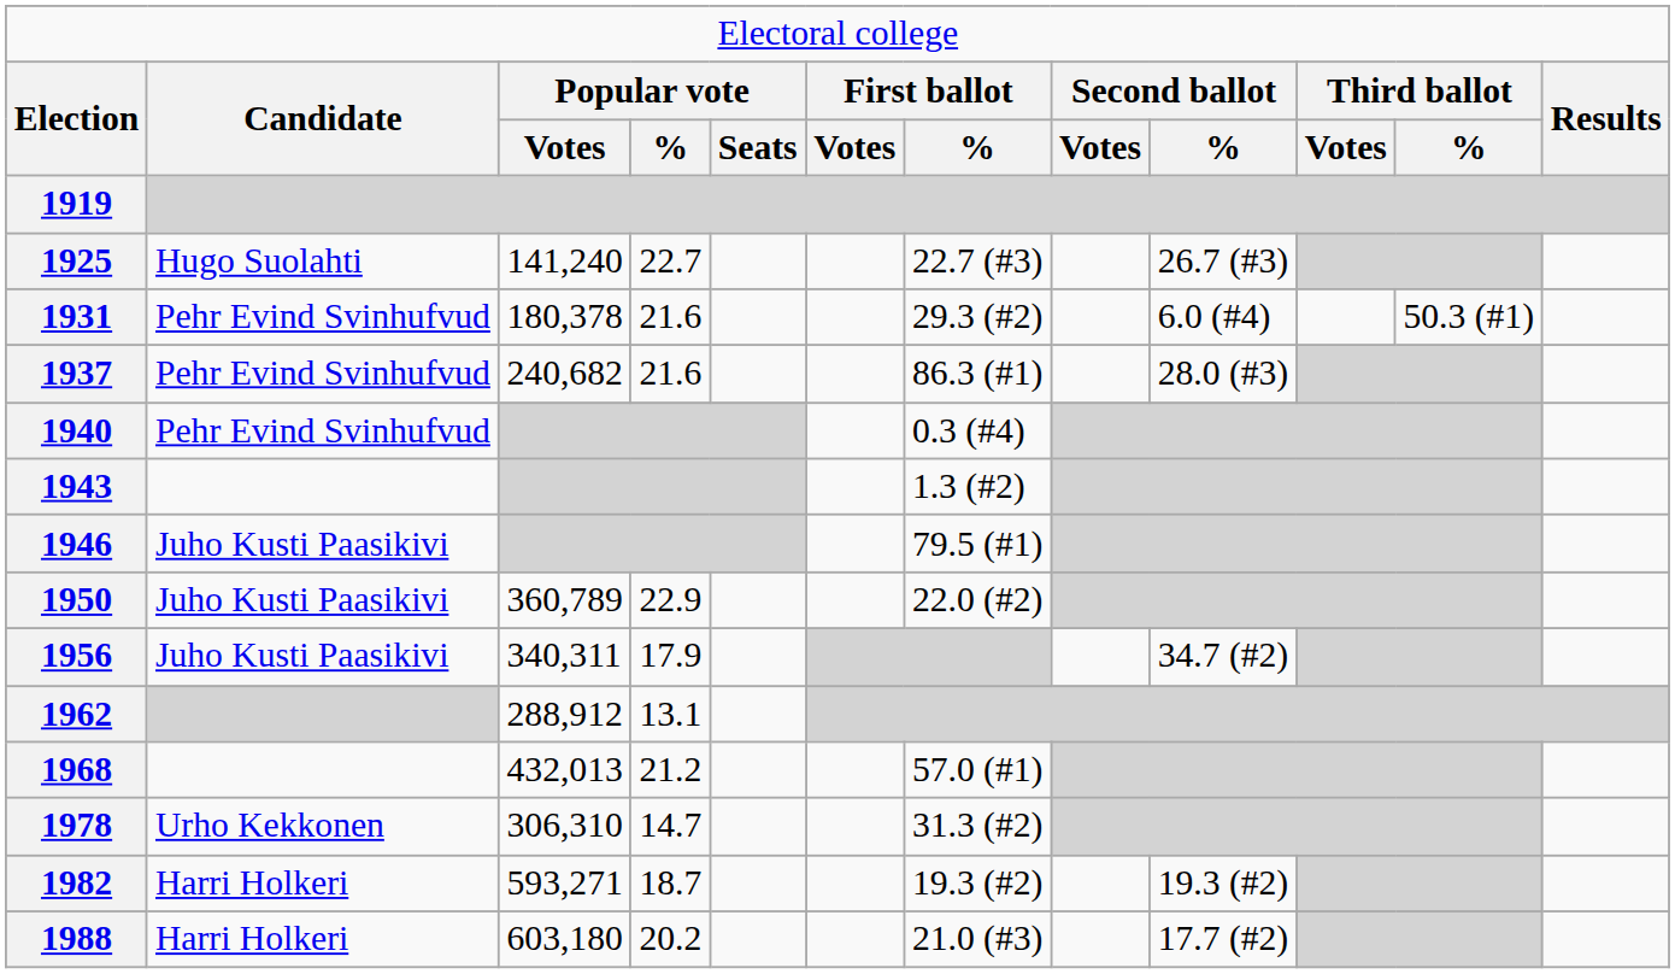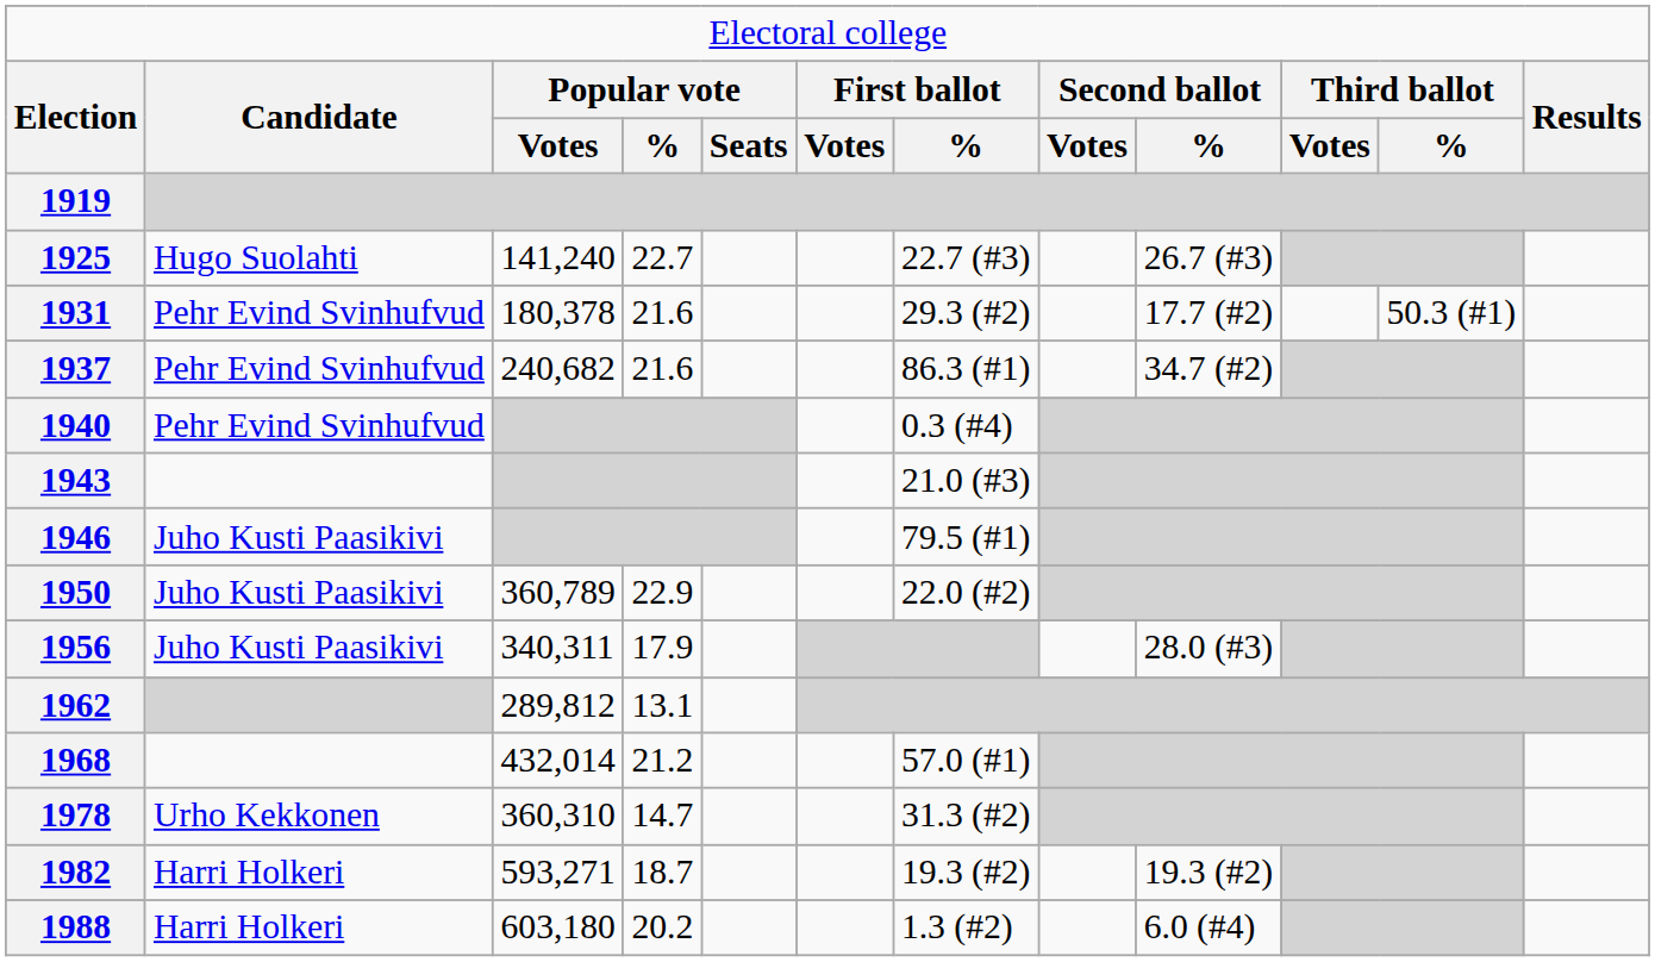 <table class="wikitable"  style="text-align:left;">
 <tr>
 <td colspan="16" style="text-align: center;"><a href='#'>Electoral college</a></td>
 </tr>
 <tr>
 <th rowspan=2>Election</th>
 <th rowspan=2>Candidate</th>
 <th colspan=3>Popular vote</th>
 <th colspan=2>First ballot</th>
 <th colspan=2>Second ballot</th>
 <th colspan=2>Third ballot</th>
 <th rowspan=2>Results</th>
 </tr>
 <tr>
 <th>Votes</th>
 <th>%</th>
 <th>Seats</th>
 <th>Votes</th>
 <th>%</th>
 <th>Votes</th>
 <th>%</th>
 <th>Votes</th>
 <th>%</th>
 </tr>
 <tr>
 <th><a href='#'>1919</a></th>
 <td colspan=15 bgcolor="lightgrey"></td>
 </tr>
 <tr>
 <th><a href='#'>1925</a></th>
 <td><a href='#'>Hugo Suolahti</a></td>
 <td>141,240</td>
 <td>22.7</td>
 <td></td>
 <td></td>
 <td>22.7 (#3)</td>
 <td></td>
 <td>26.7 (#3)</td>
 <td colspan=2 bgcolor="lightgrey"></td>
 <td></td>
 </tr>
 <tr>
 <th><a href='#'>1931</a></th>
 <td><a href='#'>Pehr Evind Svinhufvud</a></td>
 <td>180,378</td>
 <td>21.6</td>
 <td></td>
 <td></td>
 <td>29.3 (#2)</td>
 <td></td>
-<td>6.0 (#4)</td>
+<td>17.7 (#2)</td>
 <td></td>
 <td>50.3 (#1)</td>
 <td></td>
 </tr>
 <tr>
 <th><a href='#'>1937</a></th>
 <td><a href='#'>Pehr Evind Svinhufvud</a></td>
 <td>240,682</td>
 <td>21.6</td>
 <td></td>
 <td></td>
 <td>86.3 (#1)</td>
 <td></td>
-<td>28.0 (#3)</td>
+<td>34.7 (#2)</td>
 <td colspan=2 bgcolor="lightgrey"></td>
 <td></td>
 </tr>
 <tr>
 <th><a href='#'>1940</a></th>
 <td><a href='#'>Pehr Evind Svinhufvud</a></td>
 <td colspan=3 bgcolor="lightgrey"></td>
 <td></td>
 <td>0.3 (#4)</td>
 <td colspan=4 bgcolor="lightgrey"></td>
 <td></td>
 </tr>
 <tr>
 <th><a href='#'>1943</a></th>
 <td></td>
 <td colspan=3 bgcolor="lightgrey"></td>
 <td></td>
-<td>1.3 (#2)</td>
+<td>21.0 (#3)</td>
 <td colspan=4 bgcolor="lightgrey"></td>
 <td></td>
 </tr>
 <tr>
 <th><a href='#'>1946</a></th>
 <td><a href='#'>Juho Kusti Paasikivi</a></td>
 <td colspan=3 bgcolor="lightgrey"></td>
 <td></td>
 <td>79.5 (#1)</td>
 <td colspan=4 bgcolor="lightgrey"></td>
 <td></td>
 </tr>
 <tr>
 <th><a href='#'>1950</a></th>
 <td><a href='#'>Juho Kusti Paasikivi</a></td>
 <td>360,789</td>
 <td>22.9</td>
 <td></td>
 <td></td>
 <td>22.0 (#2)</td>
 <td colspan=4 bgcolor="lightgrey"></td>
 <td></td>
 </tr>
 <tr>
 <th><a href='#'>1956</a></th>
 <td><a href='#'>Juho Kusti Paasikivi</a></td>
 <td>340,311</td>
 <td>17.9</td>
 <td></td>
 <td colspan=2 bgcolor="lightgrey"></td>
 <td></td>
-<td>34.7 (#2)</td>
+<td>28.0 (#3)</td>
 <td colspan=2 bgcolor="lightgrey"></td>
 <td></td>
 </tr>
 <tr>
 <th><a href='#'>1962</a></th>
 <td bgcolor="lightgrey"></td>
-<td>288,912</td>
+<td>289,812</td>
 <td>13.1</td>
 <td></td>
 <td colspan="7" bgcolor="lightgrey"></td>
 </tr>
 <tr>
 <th><a href='#'>1968</a></th>
 <td></td>
-<td>432,013</td>
+<td>432,014</td>
 <td>21.2</td>
 <td></td>
 <td></td>
 <td>57.0 (#1)</td>
 <td colspan="4" bgcolor="lightgrey"></td>
 <td></td>
 </tr>
 <tr>
 <th><a href='#'>1978</a></th>
 <td><a href='#'>Urho Kekkonen</a></td>
-<td>306,310</td>
+<td>360,310</td>
 <td>14.7</td>
 <td></td>
 <td></td>
 <td>31.3 (#2)</td>
 <td colspan="4" bgcolor="lightgrey"></td>
 <td></td>
 </tr>
 <tr>
 <th><a href='#'>1982</a></th>
 <td><a href='#'>Harri Holkeri</a></td>
 <td>593,271</td>
 <td>18.7</td>
 <td></td>
 <td></td>
 <td>19.3 (#2)</td>
 <td></td>
 <td>19.3 (#2)</td>
 <td colspan="2" bgcolor="lightgrey"></td>
 <td></td>
 </tr>
 <tr>
 <th><a href='#'>1988</a></th>
 <td><a href='#'>Harri Holkeri</a></td>
 <td>603,180</td>
 <td>20.2</td>
 <td></td>
 <td></td>
-<td>21.0 (#3)</td>
+<td>1.3 (#2)</td>
 <td></td>
-<td>17.7 (#2)</td>
+<td>6.0 (#4)</td>
 <td colspan="2" bgcolor="lightgrey"></td>
 <td></td>
 </tr>
 </table>
